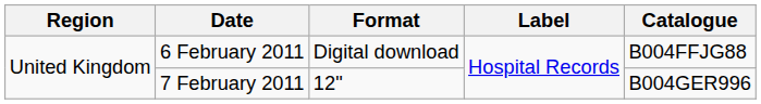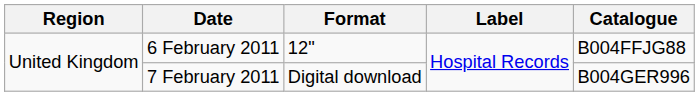 <table class=wikitable>
 <tr>
 <th>Region</th>
 <th>Date</th>
 <th>Format</th>
 <th>Label</th>
 <th>Catalogue</th>
 </tr>
 <tr>
 <td rowspan="2">United Kingdom</td>
 <td>6 February 2011</td>
-<td>Digital download</td>
+<td>12"</td>
 <td rowspan="2"><a href='#'>Hospital Records</a></td>
 <td>B004FFJG88</td>
 </tr>
 <tr>
 <td>7 February 2011</td>
-<td>12"</td>
+<td>Digital download</td>
 <td>B004GER996</td>
 </tr>
 </table>
